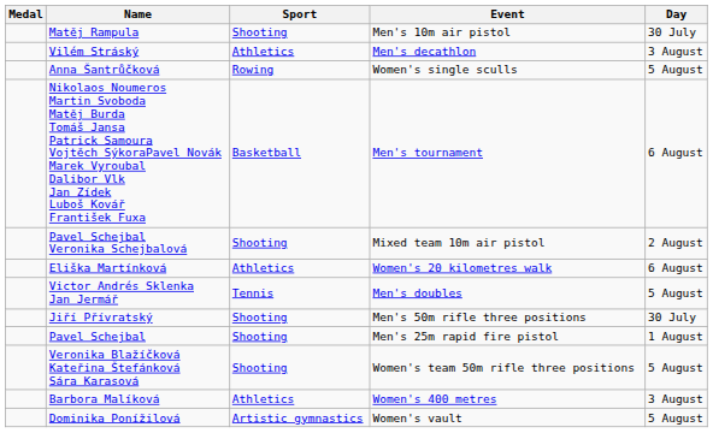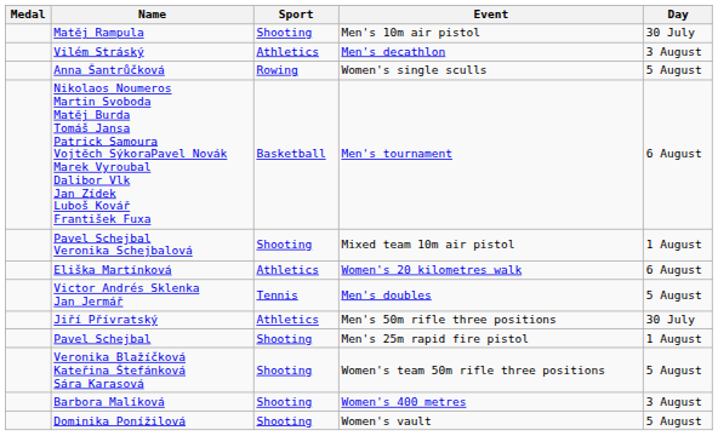 <table class="wikitable sortable" style="font-size: 95%; width:60%">
 <tr>
 <th>Medal</th>
 <th>Name</th>
 <th>Sport</th>
 <th>Event</th>
 <th>Day</th>
 </tr>
 <tr>
 <td></td>
 <td><a href='#'>Matěj Rampula</a></td>
 <td><a href='#'>Shooting</a></td>
 <td>Men's 10m air pistol</td>
 <td>30 July</td>
 </tr>
 <tr>
 <td></td>
 <td><a href='#'>Vilém Stráský</a></td>
 <td><a href='#'>Athletics</a></td>
 <td><a href='#'>Men's decathlon</a></td>
 <td>3 August</td>
 </tr>
 <tr>
 <td></td>
 <td><a href='#'>Anna Šantrůčková</a></td>
 <td><a href='#'>Rowing</a></td>
 <td>Women's single sculls</td>
 <td>5 August</td>
 </tr>
 <tr>
 <td></td>
 <td><a href='#'>Nikolaos Noumeros</a><br><a href='#'>Martin Svoboda</a><br><a href='#'>Matěj Burda</a><br><a href='#'>Tomáš Jansa</a><br><a href='#'>Patrick Samoura</a><br><a href='#'>Vojtěch Sýkora</a><a href='#'>Pavel Novák</a><br><a href='#'>Marek Vyroubal</a><br><a href='#'>Dalibor Vlk</a><br><a href='#'>Jan Zídek</a><br><a href='#'>Luboš Kovář</a><br><a href='#'>František Fuxa</a></td>
 <td><a href='#'>Basketball</a></td>
 <td><a href='#'>Men's tournament</a></td>
 <td>6 August</td>
 </tr>
 <tr>
 <td></td>
 <td><a href='#'>Pavel Schejbal</a><br><a href='#'>Veronika Schejbalová</a></td>
 <td><a href='#'>Shooting</a></td>
 <td>Mixed team 10m air pistol</td>
-<td>2 August</td>
+<td>1 August</td>
 </tr>
 <tr>
 <td></td>
 <td><a href='#'>Eliška Martínková</a></td>
 <td><a href='#'>Athletics</a></td>
 <td><a href='#'>Women's 20 kilometres walk</a></td>
 <td>6 August</td>
 </tr>
 <tr>
 <td></td>
 <td><a href='#'>Victor Andrés Sklenka</a><br><a href='#'>Jan Jermář</a></td>
 <td><a href='#'>Tennis</a></td>
 <td><a href='#'>Men's doubles</a></td>
 <td>5 August</td>
 </tr>
 <tr>
 <td></td>
 <td><a href='#'>Jiří Přívratský</a></td>
-<td><a href='#'>Shooting</a></td>
+<td><a href='#'>Athletics</a></td>
 <td>Men's 50m rifle three positions</td>
 <td>30 July</td>
 </tr>
 <tr>
 <td></td>
 <td><a href='#'>Pavel Schejbal</a></td>
 <td><a href='#'>Shooting</a></td>
 <td>Men's 25m rapid fire pistol</td>
 <td>1 August</td>
 </tr>
 <tr>
 <td></td>
 <td><a href='#'>Veronika Blažíčková</a><br><a href='#'>Kateřina Štefánková</a> <br><a href='#'>Sára Karasová</a></td>
 <td><a href='#'>Shooting</a></td>
 <td>Women's team 50m rifle three positions</td>
 <td>5 August</td>
 </tr>
 <tr>
 <td></td>
 <td><a href='#'>Barbora Malíková</a></td>
-<td><a href='#'>Athletics</a></td>
+<td><a href='#'>Shooting</a></td>
 <td><a href='#'>Women's 400 metres</a></td>
 <td>3 August</td>
 </tr>
 <tr>
 <td></td>
 <td><a href='#'>Dominika Ponížilová</a></td>
-<td><a href='#'>Artistic gymnastics</a></td>
+<td><a href='#'>Shooting</a></td>
 <td>Women's vault</td>
 <td>5 August</td>
 </tr>
 </table>
